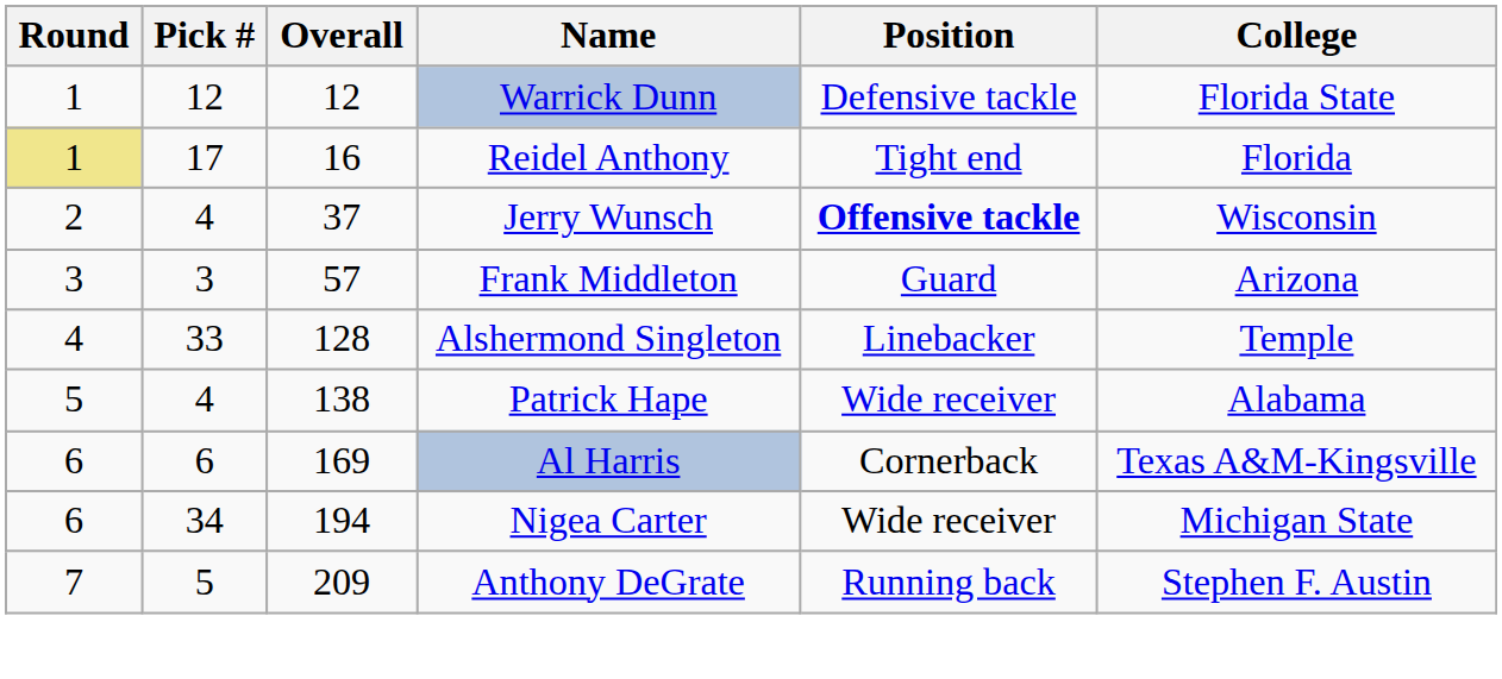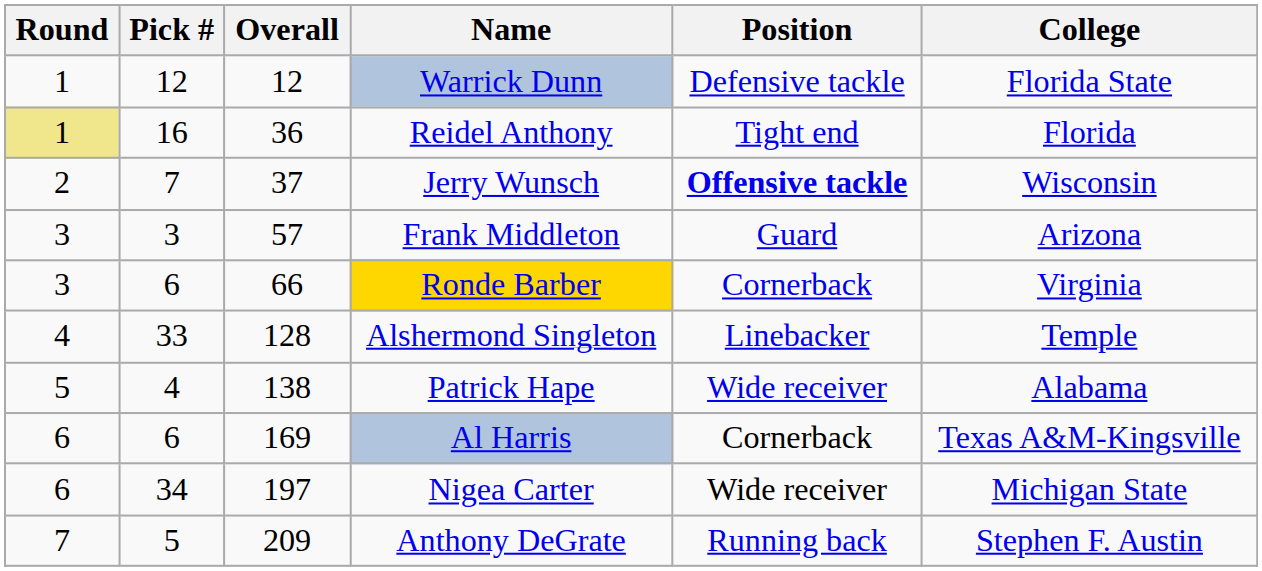 <table class="wikitable sortable sortable" style="width: 100%; text-align:center">
 <tr>
 <th>Round</th>
 <th>Pick #</th>
 <th>Overall</th>
 <th>Name</th>
 <th>Position</th>
 <th>College</th>
 </tr>
 <tr>
 <td>1</td>
 <td>12</td>
 <td>12</td>
 <td bgcolor=lightsteelblue><a href='#'>Warrick Dunn</a></td>
 <td><a href='#'>Defensive tackle</a></td>
 <td><a href='#'>Florida State</a></td>
 </tr>
 <tr>
 <td style="background: khaki;">1</td>
-<td>17</td>
 <td>16</td>
+<td>36</td>
 <td><a href='#'>Reidel Anthony</a></td>
 <td><a href='#'>Tight end</a></td>
 <td><a href='#'>Florida</a></td>
 </tr>
 <tr>
 <td>2</td>
-<td>4</td>
+<td>7</td>
 <td>37</td>
 <td><a href='#'>Jerry Wunsch</a></td>
 <td><strong><a href='#'>Offensive tackle</a></strong></td>
 <td><a href='#'>Wisconsin</a></td>
 </tr>
 <tr>
 <td>3</td>
 <td>3</td>
 <td>57</td>
 <td><a href='#'>Frank Middleton</a></td>
 <td><a href='#'>Guard</a></td>
 <td><a href='#'>Arizona</a></td>
+</tr>
+<tr>
+<td>3</td>
+<td>6</td>
+<td>66</td>
+<td bgcolor=gold><a href='#'>Ronde Barber</a></td>
+<td><a href='#'>Cornerback</a></td>
+<td><a href='#'>Virginia</a></td>
 </tr>
 <tr>
 <td>4</td>
 <td>33</td>
 <td>128</td>
 <td><a href='#'>Alshermond Singleton</a></td>
 <td><a href='#'>Linebacker</a></td>
 <td><a href='#'>Temple</a></td>
 </tr>
 <tr>
 <td>5</td>
 <td>4</td>
 <td>138</td>
 <td><a href='#'>Patrick Hape</a></td>
 <td><a href='#'>Wide receiver</a></td>
 <td><a href='#'>Alabama</a></td>
 </tr>
 <tr>
 <td>6</td>
 <td>6</td>
 <td>169</td>
 <td bgcolor=lightsteelblue><a href='#'>Al Harris</a></td>
 <td>Cornerback</td>
 <td><a href='#'>Texas A&M-Kingsville</a></td>
 </tr>
 <tr>
 <td>6</td>
 <td>34</td>
-<td>194</td>
+<td>197</td>
 <td><a href='#'>Nigea Carter</a></td>
 <td>Wide receiver</td>
 <td><a href='#'>Michigan State</a></td>
 </tr>
 <tr>
 <td>7</td>
 <td>5</td>
 <td>209</td>
 <td><a href='#'>Anthony DeGrate</a></td>
 <td><a href='#'>Running back</a></td>
 <td><a href='#'>Stephen F. Austin</a></td>
 </tr>
 </table>
